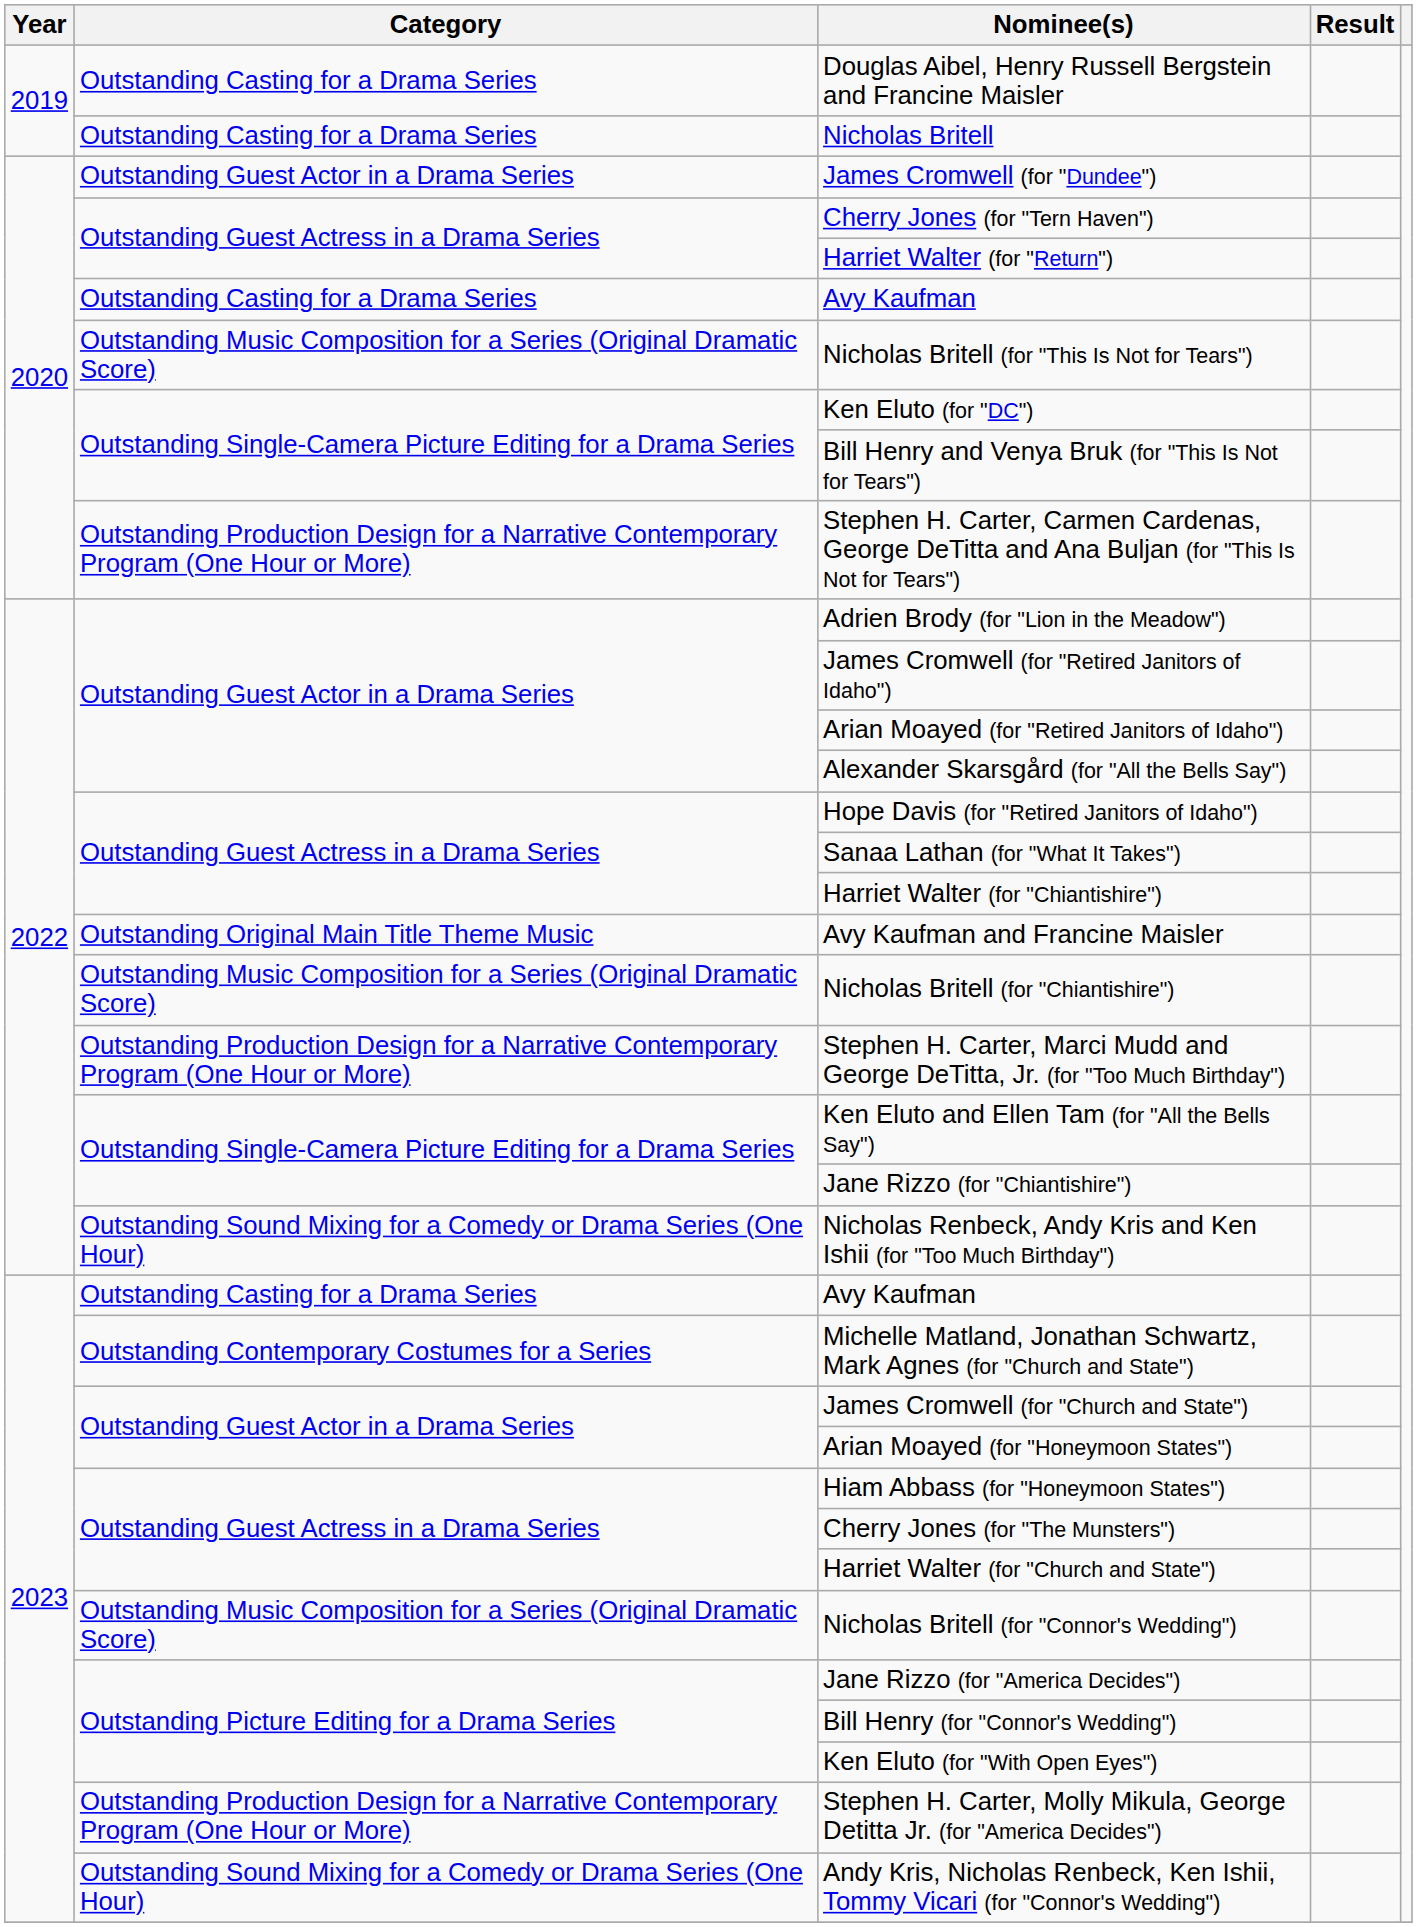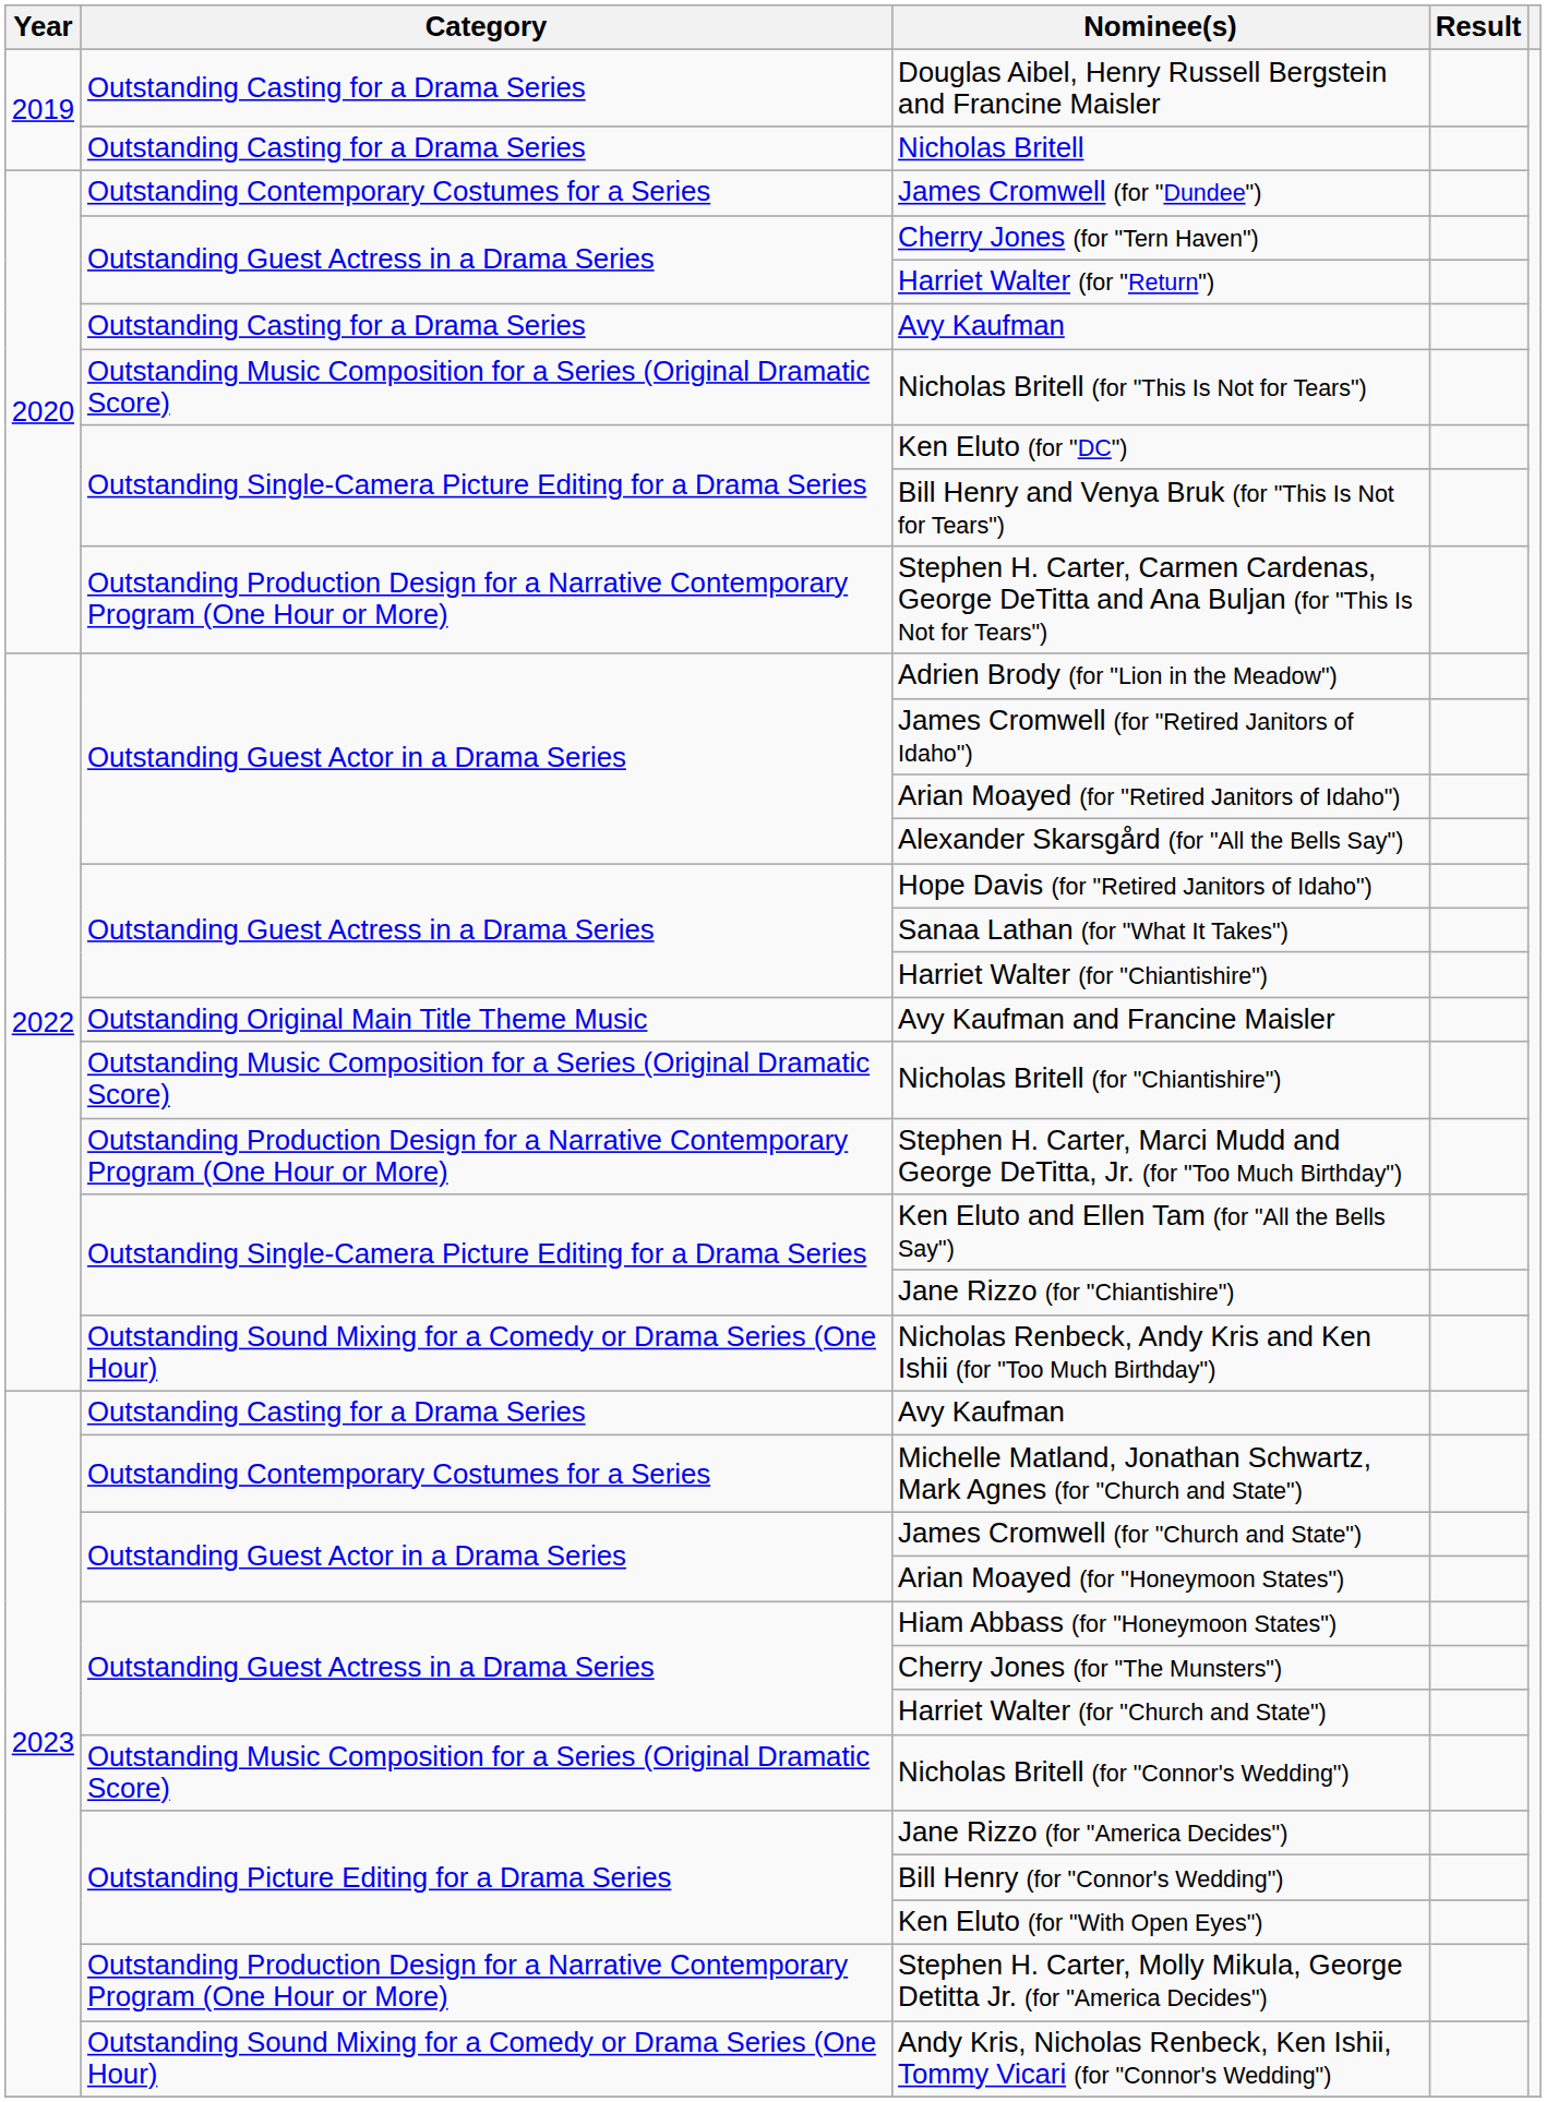 <table class="wikitable sortable plainrowheaders" style="width:99%;">
 <tr>
 <th scope="col">Year</th>
 <th scope="col">Category</th>
 <th scope="col" style="width:35%">Nominee(s)</th>
 <th scope="col">Result</th>
 <th scope="col" class="unsortable"></th>
 </tr>
 <tr>
 <td rowspan="2" align="center"><a href='#'>2019</a></td>
 <td><a href='#'>Outstanding Casting for a Drama Series</a></td>
 <td>Douglas Aibel, Henry Russell Bergstein and Francine Maisler</td>
 <td></td>
 <td rowspan="36" align="center"></td>
 </tr>
 <tr>
 <td><a href='#'>Outstanding Casting for a Drama Series</a></td>
 <td><a href='#'>Nicholas Britell</a></td>
 <td></td>
 </tr>
 <tr>
 <td rowspan="8" align="center"><a href='#'>2020</a></td>
-<td><a href='#'>Outstanding Guest Actor in a Drama Series</a></td>
+<td><a href='#'>Outstanding Contemporary Costumes for a Series</a></td>
 <td><a href='#'>James Cromwell</a> <small>(for "<a href='#'>Dundee</a>")</small></td>
 <td></td>
 </tr>
 <tr>
 <td rowspan="2"><a href='#'>Outstanding Guest Actress in a Drama Series</a></td>
 <td><a href='#'>Cherry Jones</a> <small>(for "Tern Haven")</small></td>
 <td></td>
 </tr>
 <tr>
 <td><a href='#'>Harriet Walter</a> <small>(for "<a href='#'>Return</a>")</small></td>
 <td></td>
 </tr>
 <tr>
 <td><a href='#'>Outstanding Casting for a Drama Series</a></td>
 <td><a href='#'>Avy Kaufman</a></td>
 <td></td>
 </tr>
 <tr>
 <td><a href='#'>Outstanding Music Composition for a Series (Original Dramatic Score)</a></td>
 <td>Nicholas Britell <small>(for "This Is Not for Tears")</small></td>
 <td></td>
 </tr>
 <tr>
 <td rowspan="2"><a href='#'>Outstanding Single-Camera Picture Editing for a Drama Series</a></td>
 <td>Ken Eluto <small>(for "<a href='#'>DC</a>")</small></td>
 <td></td>
 </tr>
 <tr>
 <td>Bill Henry and Venya Bruk <small>(for "This Is Not for Tears")</small></td>
 <td></td>
 </tr>
 <tr>
 <td><a href='#'>Outstanding Production Design for a Narrative Contemporary Program (One Hour or More)</a></td>
 <td>Stephen H. Carter, Carmen Cardenas, George DeTitta and Ana Buljan <small>(for "This Is Not for Tears")</small></td>
 <td></td>
 </tr>
 <tr>
 <td rowspan="13" align="center"><a href='#'>2022</a></td>
 <td rowspan="4"><a href='#'>Outstanding Guest Actor in a Drama Series</a></td>
 <td>Adrien Brody <small>(for "Lion in the Meadow")</small></td>
 <td></td>
 </tr>
 <tr>
 <td>James Cromwell <small>(for "Retired Janitors of Idaho")</small></td>
 <td></td>
 </tr>
 <tr>
 <td>Arian Moayed <small>(for "Retired Janitors of Idaho")</small></td>
 <td></td>
 </tr>
 <tr>
 <td>Alexander Skarsgård <small>(for "All the Bells Say")</small></td>
 <td></td>
 </tr>
 <tr>
 <td rowspan="3"><a href='#'>Outstanding Guest Actress in a Drama Series</a></td>
 <td>Hope Davis <small>(for "Retired Janitors of Idaho")</small></td>
 <td></td>
 </tr>
 <tr>
 <td>Sanaa Lathan <small>(for "What It Takes")</small></td>
 <td></td>
 </tr>
 <tr>
 <td>Harriet Walter <small>(for "Chiantishire")</small></td>
 <td></td>
 </tr>
 <tr>
 <td><a href='#'>Outstanding Original Main Title Theme Music</a></td>
 <td>Avy Kaufman and Francine Maisler</td>
 <td></td>
 </tr>
 <tr>
 <td><a href='#'>Outstanding Music Composition for a Series (Original Dramatic Score)</a></td>
 <td>Nicholas Britell <small>(for "Chiantishire")</small></td>
 <td></td>
 </tr>
 <tr>
 <td><a href='#'>Outstanding Production Design for a Narrative Contemporary Program (One Hour or More)</a></td>
 <td>Stephen H. Carter, Marci Mudd and George DeTitta, Jr. <small>(for "Too Much Birthday")</small></td>
 <td></td>
 </tr>
 <tr>
 <td rowspan="2"><a href='#'>Outstanding Single-Camera Picture Editing for a Drama Series</a></td>
 <td>Ken Eluto and Ellen Tam <small>(for "All the Bells Say")</small></td>
 <td></td>
 </tr>
 <tr>
 <td>Jane Rizzo <small>(for "Chiantishire")</small></td>
 <td></td>
 </tr>
 <tr>
 <td><a href='#'>Outstanding Sound Mixing for a Comedy or Drama Series (One Hour)</a></td>
 <td>Nicholas Renbeck, Andy Kris and Ken Ishii <small>(for "Too Much Birthday")</small></td>
 <td></td>
 </tr>
 <tr>
 <td rowspan="13" align="center"><a href='#'>2023</a></td>
 <td><a href='#'>Outstanding Casting for a Drama Series</a></td>
 <td>Avy Kaufman</td>
 <td></td>
 </tr>
 <tr>
 <td><a href='#'>Outstanding Contemporary Costumes for a Series</a></td>
 <td>Michelle Matland, Jonathan Schwartz, Mark Agnes <small>(for "Church and State")</small></td>
 <td></td>
 </tr>
 <tr>
 <td rowspan="2"><a href='#'>Outstanding Guest Actor in a Drama Series</a></td>
 <td>James Cromwell <small>(for "Church and State")</small></td>
 <td></td>
 </tr>
 <tr>
 <td>Arian Moayed <small>(for "Honeymoon States")</small></td>
 <td></td>
 </tr>
 <tr>
 <td rowspan="3"><a href='#'>Outstanding Guest Actress in a Drama Series</a></td>
 <td>Hiam Abbass <small>(for "Honeymoon States")</small></td>
 <td></td>
 </tr>
 <tr>
 <td>Cherry Jones <small>(for "The Munsters")</small></td>
 <td></td>
 </tr>
 <tr>
 <td>Harriet Walter <small>(for "Church and State")</small></td>
 <td></td>
 </tr>
 <tr>
 <td><a href='#'>Outstanding Music Composition for a Series (Original Dramatic Score)</a></td>
 <td>Nicholas Britell <small>(for "Connor's Wedding")</small></td>
 <td></td>
 </tr>
 <tr>
 <td rowspan="3"><a href='#'>Outstanding Picture Editing for a Drama Series</a></td>
 <td>Jane Rizzo <small>(for "America Decides")</small></td>
 <td></td>
 </tr>
 <tr>
 <td>Bill Henry <small>(for "Connor's Wedding")</small></td>
 <td></td>
 </tr>
 <tr>
 <td>Ken Eluto <small>(for "With Open Eyes")</small></td>
 <td></td>
 </tr>
 <tr>
 <td><a href='#'>Outstanding Production Design for a Narrative Contemporary Program (One Hour or More)</a></td>
 <td>Stephen H. Carter, Molly Mikula, George Detitta Jr. <small>(for "America Decides")</small></td>
 <td></td>
 </tr>
 <tr>
 <td><a href='#'>Outstanding Sound Mixing for a Comedy or Drama Series (One Hour)</a></td>
 <td>Andy Kris, Nicholas Renbeck, Ken Ishii, <a href='#'>Tommy Vicari</a> <small>(for "Connor's Wedding")</small></td>
 <td></td>
 </tr>
 <tr>
 </tr>
 </table>
